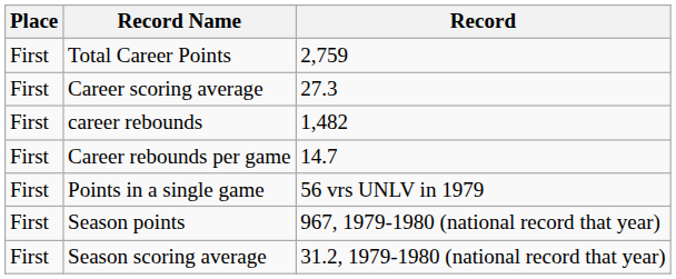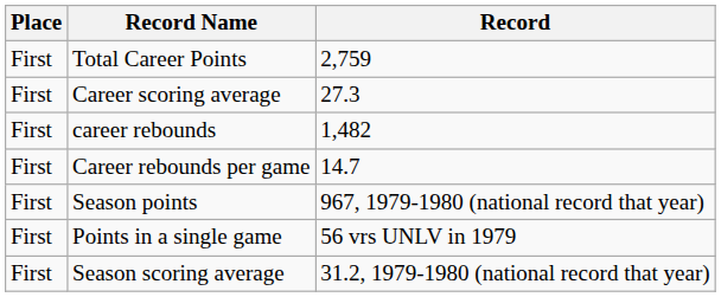 <table class="wikitable">
 <tr>
 <th>Place</th>
 <th>Record Name</th>
 <th>Record</th>
 </tr>
 <tr>
 <td>First</td>
 <td>Total Career Points</td>
 <td>2,759</td>
 </tr>
 <tr>
 <td>First</td>
 <td>Career scoring average</td>
 <td>27.3</td>
 </tr>
 <tr>
 <td>First</td>
 <td>career rebounds</td>
 <td>1,482</td>
 </tr>
 <tr>
 <td>First</td>
 <td>Career rebounds per game</td>
 <td>14.7</td>
 </tr>
 <tr>
 <td>First</td>
-<td>Points in a single game</td>
-<td>56 vrs UNLV in 1979</td>
+<td>Season points</td>
+<td>967, 1979-1980 (national record that year)</td>
 </tr>
 <tr>
 <td>First</td>
-<td>Season points</td>
-<td>967, 1979-1980 (national record that year)</td>
+<td>Points in a single game</td>
+<td>56 vrs UNLV in 1979</td>
 </tr>
 <tr>
 <td>First</td>
 <td>Season scoring average</td>
 <td>31.2, 1979-1980 (national record that year)</td>
 </tr>
 </table>
